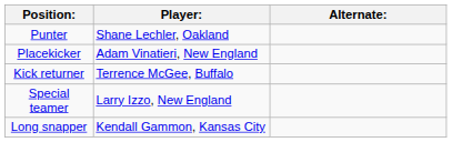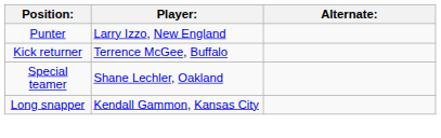 <table class="wikitable" style="width:45%" style="text-align:center;">
 <tr>
 <th style="width:20%;">Position:</th>
 <th style="width:40%;">Player:</th>
 <th style="width:40%;">Alternate:</th>
 </tr>
 <tr>
 <td align=center><a href='#'>Punter</a></td>
-<td> <a href='#'>Shane Lechler</a>, <a href='#'>Oakland</a></td>
-<td></td>
-</tr>
-<tr>
-<td align=center><a href='#'>Placekicker</a></td>
-<td> <a href='#'>Adam Vinatieri</a>, <a href='#'>New England</a></td>
+<td> <a href='#'>Larry Izzo</a>, <a href='#'>New England</a></td>
 <td></td>
 </tr>
 <tr>
 <td align=center><a href='#'>Kick returner</a></td>
 <td> <a href='#'>Terrence McGee</a>, <a href='#'>Buffalo</a></td>
 <td></td>
 </tr>
 <tr>
 <td align=center><a href='#'>Special teamer</a></td>
-<td> <a href='#'>Larry Izzo</a>, <a href='#'>New England</a></td>
+<td> <a href='#'>Shane Lechler</a>, <a href='#'>Oakland</a></td>
 <td></td>
 </tr>
 <tr>
 <td align=center><a href='#'>Long snapper</a></td>
 <td> <a href='#'>Kendall Gammon</a>, <a href='#'>Kansas City</a></td>
 <td></td>
 </tr>
 </table>
